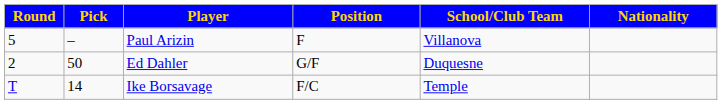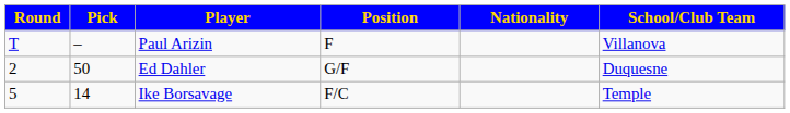 <table class="wikitable sortable sortable">
 <tr>
 <th style="background:#0000FF;color:#FFD700;" width="7%">Round</th>
 <th style="background:#0000FF;color:#FFD700;" width="7%">Pick</th>
 <th style="background:#0000FF;color:#FFD700;" width="20%">Player</th>
 <th style="background:#0000FF;color:#FFD700;" width="15%">Position</th>
+<th style="background:#0000FF;color:#FFD700;" width="15%">Nationality</th>
 <th style="background:#0000FF;color:#FFD700;" width="20%">School/Club Team</th>
-<th style="background:#0000FF;color:#FFD700;" width="15%">Nationality</th>
 </tr>
 <tr>
-<td>5</td>
+<td><a href='#'>T</a></td>
 <td>–</td>
 <td><a href='#'>Paul Arizin</a></td>
 <td>F</td>
+<td></td>
 <td><a href='#'>Villanova</a></td>
-<td></td>
 </tr>
 <tr>
 <td>2</td>
 <td>50</td>
 <td><a href='#'>Ed Dahler</a></td>
 <td>G/F</td>
+<td></td>
 <td><a href='#'>Duquesne</a></td>
-<td></td>
 </tr>
 <tr>
-<td><a href='#'>T</a></td>
+<td>5</td>
 <td>14</td>
 <td><a href='#'>Ike Borsavage</a></td>
 <td>F/C</td>
+<td></td>
 <td><a href='#'>Temple</a></td>
-<td></td>
 </tr>
 </table>
